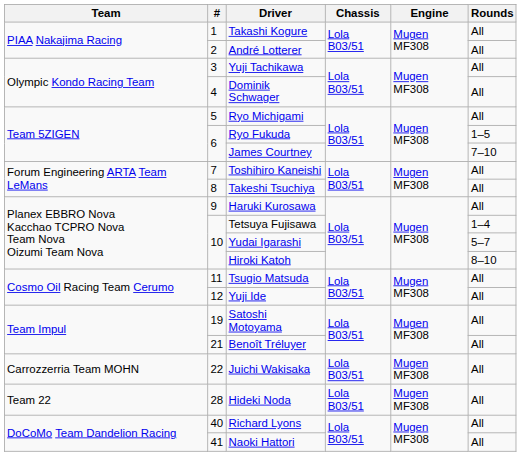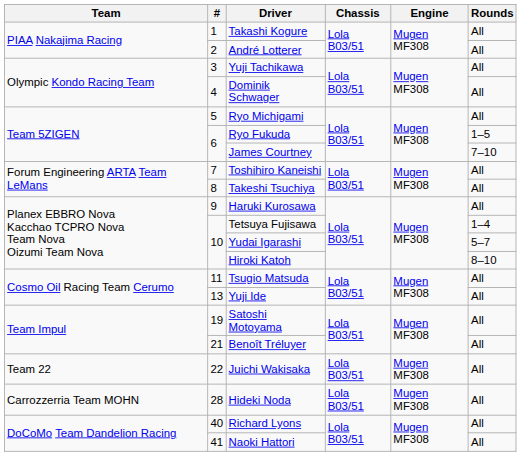 <table class="wikitable" style="font-size:85%">
 <tr>
 <th>Team</th>
 <th>#</th>
 <th>Driver</th>
 <th>Chassis</th>
 <th>Engine</th>
 <th>Rounds</th>
 </tr>
 <tr>
 <td rowspan="2"><a href='#'>PIAA</a> <a href='#'>Nakajima Racing</a></td>
 <td>1</td>
 <td> <a href='#'>Takashi Kogure</a></td>
 <td rowspan="2"><a href='#'>Lola</a> <a href='#'>B03/51</a></td>
 <td rowspan="2"><a href='#'>Mugen</a> MF308</td>
 <td>All</td>
 </tr>
 <tr>
 <td>2</td>
 <td> <a href='#'>André Lotterer</a></td>
 <td>All</td>
 </tr>
 <tr>
 <td rowspan="2">Olympic <a href='#'>Kondo Racing Team</a></td>
 <td>3</td>
 <td> <a href='#'>Yuji Tachikawa</a></td>
 <td rowspan="2"><a href='#'>Lola</a> <a href='#'>B03/51</a></td>
 <td rowspan="2"><a href='#'>Mugen</a> MF308</td>
 <td>All</td>
 </tr>
 <tr>
 <td>4</td>
 <td> <a href='#'>Dominik Schwager</a></td>
 <td>All</td>
 </tr>
 <tr>
 <td rowspan="3"><a href='#'>Team 5ZIGEN</a></td>
 <td>5</td>
 <td> <a href='#'>Ryo Michigami</a></td>
 <td rowspan="3"><a href='#'>Lola</a> <a href='#'>B03/51</a></td>
 <td rowspan="3"><a href='#'>Mugen</a> MF308</td>
 <td>All</td>
 </tr>
 <tr>
 <td rowspan="2">6</td>
 <td> <a href='#'>Ryo Fukuda</a></td>
 <td>1–5</td>
 </tr>
 <tr>
 <td> <a href='#'>James Courtney</a></td>
 <td>7–10</td>
 </tr>
 <tr>
 <td rowspan="2">Forum Engineering <a href='#'>ARTA</a> <a href='#'>Team LeMans</a></td>
 <td>7</td>
 <td> <a href='#'>Toshihiro Kaneishi</a></td>
 <td rowspan="2"><a href='#'>Lola</a> <a href='#'>B03/51</a></td>
 <td rowspan="2"><a href='#'>Mugen</a> MF308</td>
 <td>All</td>
 </tr>
 <tr>
 <td>8</td>
 <td> <a href='#'>Takeshi Tsuchiya</a></td>
 <td>All</td>
 </tr>
 <tr>
 <td rowspan="4">Planex EBBRO Nova<br>Kacchao TCPRO Nova<br>Team Nova<br>Oizumi Team Nova</td>
 <td>9</td>
 <td> <a href='#'>Haruki Kurosawa</a></td>
 <td rowspan="4"><a href='#'>Lola</a> <a href='#'>B03/51</a></td>
 <td rowspan="4"><a href='#'>Mugen</a> MF308</td>
 <td>All</td>
 </tr>
 <tr>
 <td rowspan="3">10</td>
 <td> Tetsuya Fujisawa</td>
 <td>1–4</td>
 </tr>
 <tr>
 <td> <a href='#'>Yudai Igarashi</a></td>
 <td>5–7</td>
 </tr>
 <tr>
 <td> <a href='#'>Hiroki Katoh</a></td>
 <td>8–10</td>
 </tr>
 <tr>
 <td rowspan="2"><a href='#'>Cosmo Oil</a> Racing Team <a href='#'>Cerumo</a></td>
 <td>11</td>
 <td> <a href='#'>Tsugio Matsuda</a></td>
 <td rowspan="2"><a href='#'>Lola</a> <a href='#'>B03/51</a></td>
 <td rowspan="2"><a href='#'>Mugen</a> MF308</td>
 <td>All</td>
 </tr>
 <tr>
-<td>12</td>
+<td>13</td>
 <td> <a href='#'>Yuji Ide</a></td>
 <td>All</td>
 </tr>
 <tr>
 <td rowspan="2"><a href='#'>Team Impul</a></td>
 <td>19</td>
 <td> <a href='#'>Satoshi Motoyama</a></td>
 <td rowspan="2"><a href='#'>Lola</a> <a href='#'>B03/51</a></td>
 <td rowspan="2"><a href='#'>Mugen</a> MF308</td>
 <td>All</td>
 </tr>
 <tr>
 <td>21</td>
 <td> <a href='#'>Benoît Tréluyer</a></td>
 <td>All</td>
 </tr>
 <tr>
-<td>Carrozzerria Team MOHN</td>
+<td>Team 22</td>
 <td>22</td>
 <td> <a href='#'>Juichi Wakisaka</a></td>
 <td><a href='#'>Lola</a> <a href='#'>B03/51</a></td>
 <td><a href='#'>Mugen</a> MF308</td>
 <td>All</td>
 </tr>
 <tr>
-<td>Team 22</td>
+<td>Carrozzerria Team MOHN</td>
 <td>28</td>
 <td> <a href='#'>Hideki Noda</a></td>
 <td><a href='#'>Lola</a> <a href='#'>B03/51</a></td>
 <td><a href='#'>Mugen</a> MF308</td>
 <td>All</td>
 </tr>
 <tr>
 <td rowspan="2"><a href='#'>DoCoMo</a> <a href='#'>Team Dandelion Racing</a></td>
 <td>40</td>
 <td> <a href='#'>Richard Lyons</a></td>
 <td rowspan="2"><a href='#'>Lola</a> <a href='#'>B03/51</a></td>
 <td rowspan="2"><a href='#'>Mugen</a> MF308</td>
 <td>All</td>
 </tr>
 <tr>
 <td>41</td>
 <td> <a href='#'>Naoki Hattori</a></td>
 <td>All</td>
 </tr>
 </table>
